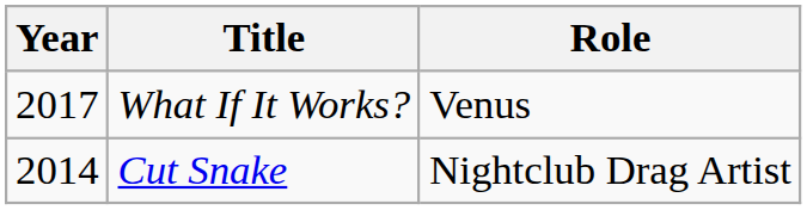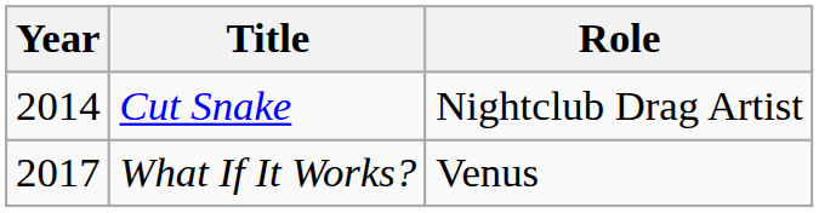 <table class="wikitable sortable">
 <tr>
 <th>Year</th>
 <th>Title</th>
 <th>Role</th>
 </tr>
 <tr>
+<td>2014</td>
+<td><em><a href='#'>Cut Snake</a></em></td>
+<td>Nightclub Drag Artist</td>
+</tr>
+<tr>
 <td>2017</td>
 <td><em>What If It Works?</em></td>
 <td>Venus</td>
 </tr>
-<tr>
-<td>2014</td>
-<td><em><a href='#'>Cut Snake</a></em></td>
-<td>Nightclub Drag Artist</td>
-</tr>
 </table>
